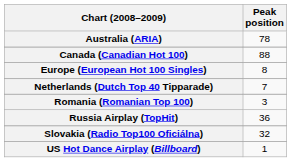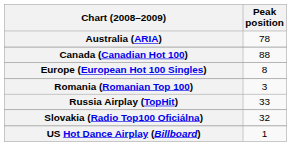 <table class="wikitable sortable plainrowheaders" style="text-align:center">
 <tr>
 <th scope="col" style="width:23.6em;">Chart (2008–2009)</th>
 <th scope="col">Peak<br>position</th>
 </tr>
 <tr>
 <th scope="row">Australia (<a href='#'>ARIA</a>)</th>
 <td>78</td>
 </tr>
 <tr>
 </tr>
 <tr>
 </tr>
 <tr>
 <th scope="row">Canada (<a href='#'>Canadian Hot 100</a>)</th>
 <td>88</td>
 </tr>
 <tr>
 </tr>
 <tr>
 </tr>
 <tr>
 <th scope="row">Europe (<a href='#'>European Hot 100 Singles</a>)</th>
 <td>8</td>
 </tr>
 <tr>
 </tr>
 <tr>
 </tr>
 <tr>
 </tr>
 <tr>
 </tr>
 <tr>
 </tr>
 <tr>
-<th scope="row">Netherlands (<a href='#'>Dutch Top 40</a> Tipparade)</th>
-<td>7</td>
-</tr>
-<tr>
 </tr>
 <tr>
 </tr>
 <tr>
 <th scope="row">Romania (<a href='#'>Romanian Top 100</a>)</th>
 <td>3</td>
 </tr>
 <tr>
 <th scope="row">Russia Airplay (<a href='#'>TopHit</a>)</th>
-<td>36</td>
+<td>33</td>
 </tr>
 <tr>
 </tr>
 <tr>
 <th scope="row">Slovakia (<a href='#'>Radio Top100 Oficiálna</a>)</th>
 <td>32</td>
 </tr>
 <tr>
 </tr>
 <tr>
 </tr>
 <tr>
 </tr>
 <tr>
 </tr>
 <tr>
 <th scope="row">US <a href='#'>Hot Dance Airplay</a> (<em><a href='#'>Billboard</a></em>)</th>
 <td>1</td>
 </tr>
 </table>
